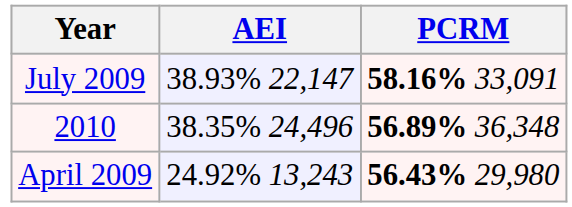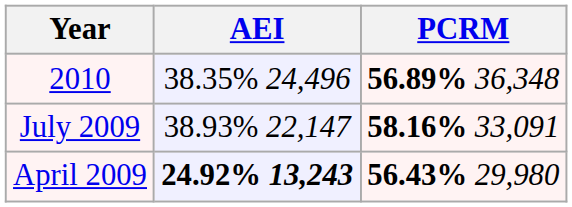 <table class="wikitable" style="float:right; margin:1em;">
 <tr style="background:lightgrey;">
 <th>Year</th>
 <th><a href='#'>AEI</a></th>
 <th><a href='#'>PCRM</a></th>
 </tr>
 <tr>
+<td style="text-align:center; background:#fff3f3;"><a href='#'>2010</a></td>
+<td style="text-align:center; background:#f0f0ff;">38.35% <em>24,496</em></td>
+<td style="text-align:center; background:#fff3f3;"><strong>56.89%</strong> <em>36,348</em></td>
+</tr>
+<tr>
 <td style="text-align:center; background:#fff3f3;"><a href='#'>July 2009</a></td>
 <td style="text-align:center; background:#f0f0ff;">38.93% <em>22,147</em></td>
 <td style="text-align:center; background:#fff3f3;"><strong>58.16%</strong> <em>33,091</em></td>
 </tr>
 <tr>
-<td style="text-align:center; background:#fff3f3;"><a href='#'>2010</a></td>
-<td style="text-align:center; background:#f0f0ff;">38.35% <em>24,496</em></td>
-<td style="text-align:center; background:#fff3f3;"><strong>56.89%</strong> <em>36,348</em></td>
-</tr>
-<tr>
 <td style="text-align:center; background:#fff3f3;"><a href='#'>April 2009</a></td>
-<td style="text-align:center; background:#f0f0ff;">24.92% <em>13,243</em></td>
+<td style="text-align:center; background:#f0f0ff;"><strong>24.92% <em>13,243</em></strong></td>
 <td style="text-align:center; background:#fff3f3;"><strong>56.43%</strong> <em>29,980</em></td>
 </tr>
 </table>
